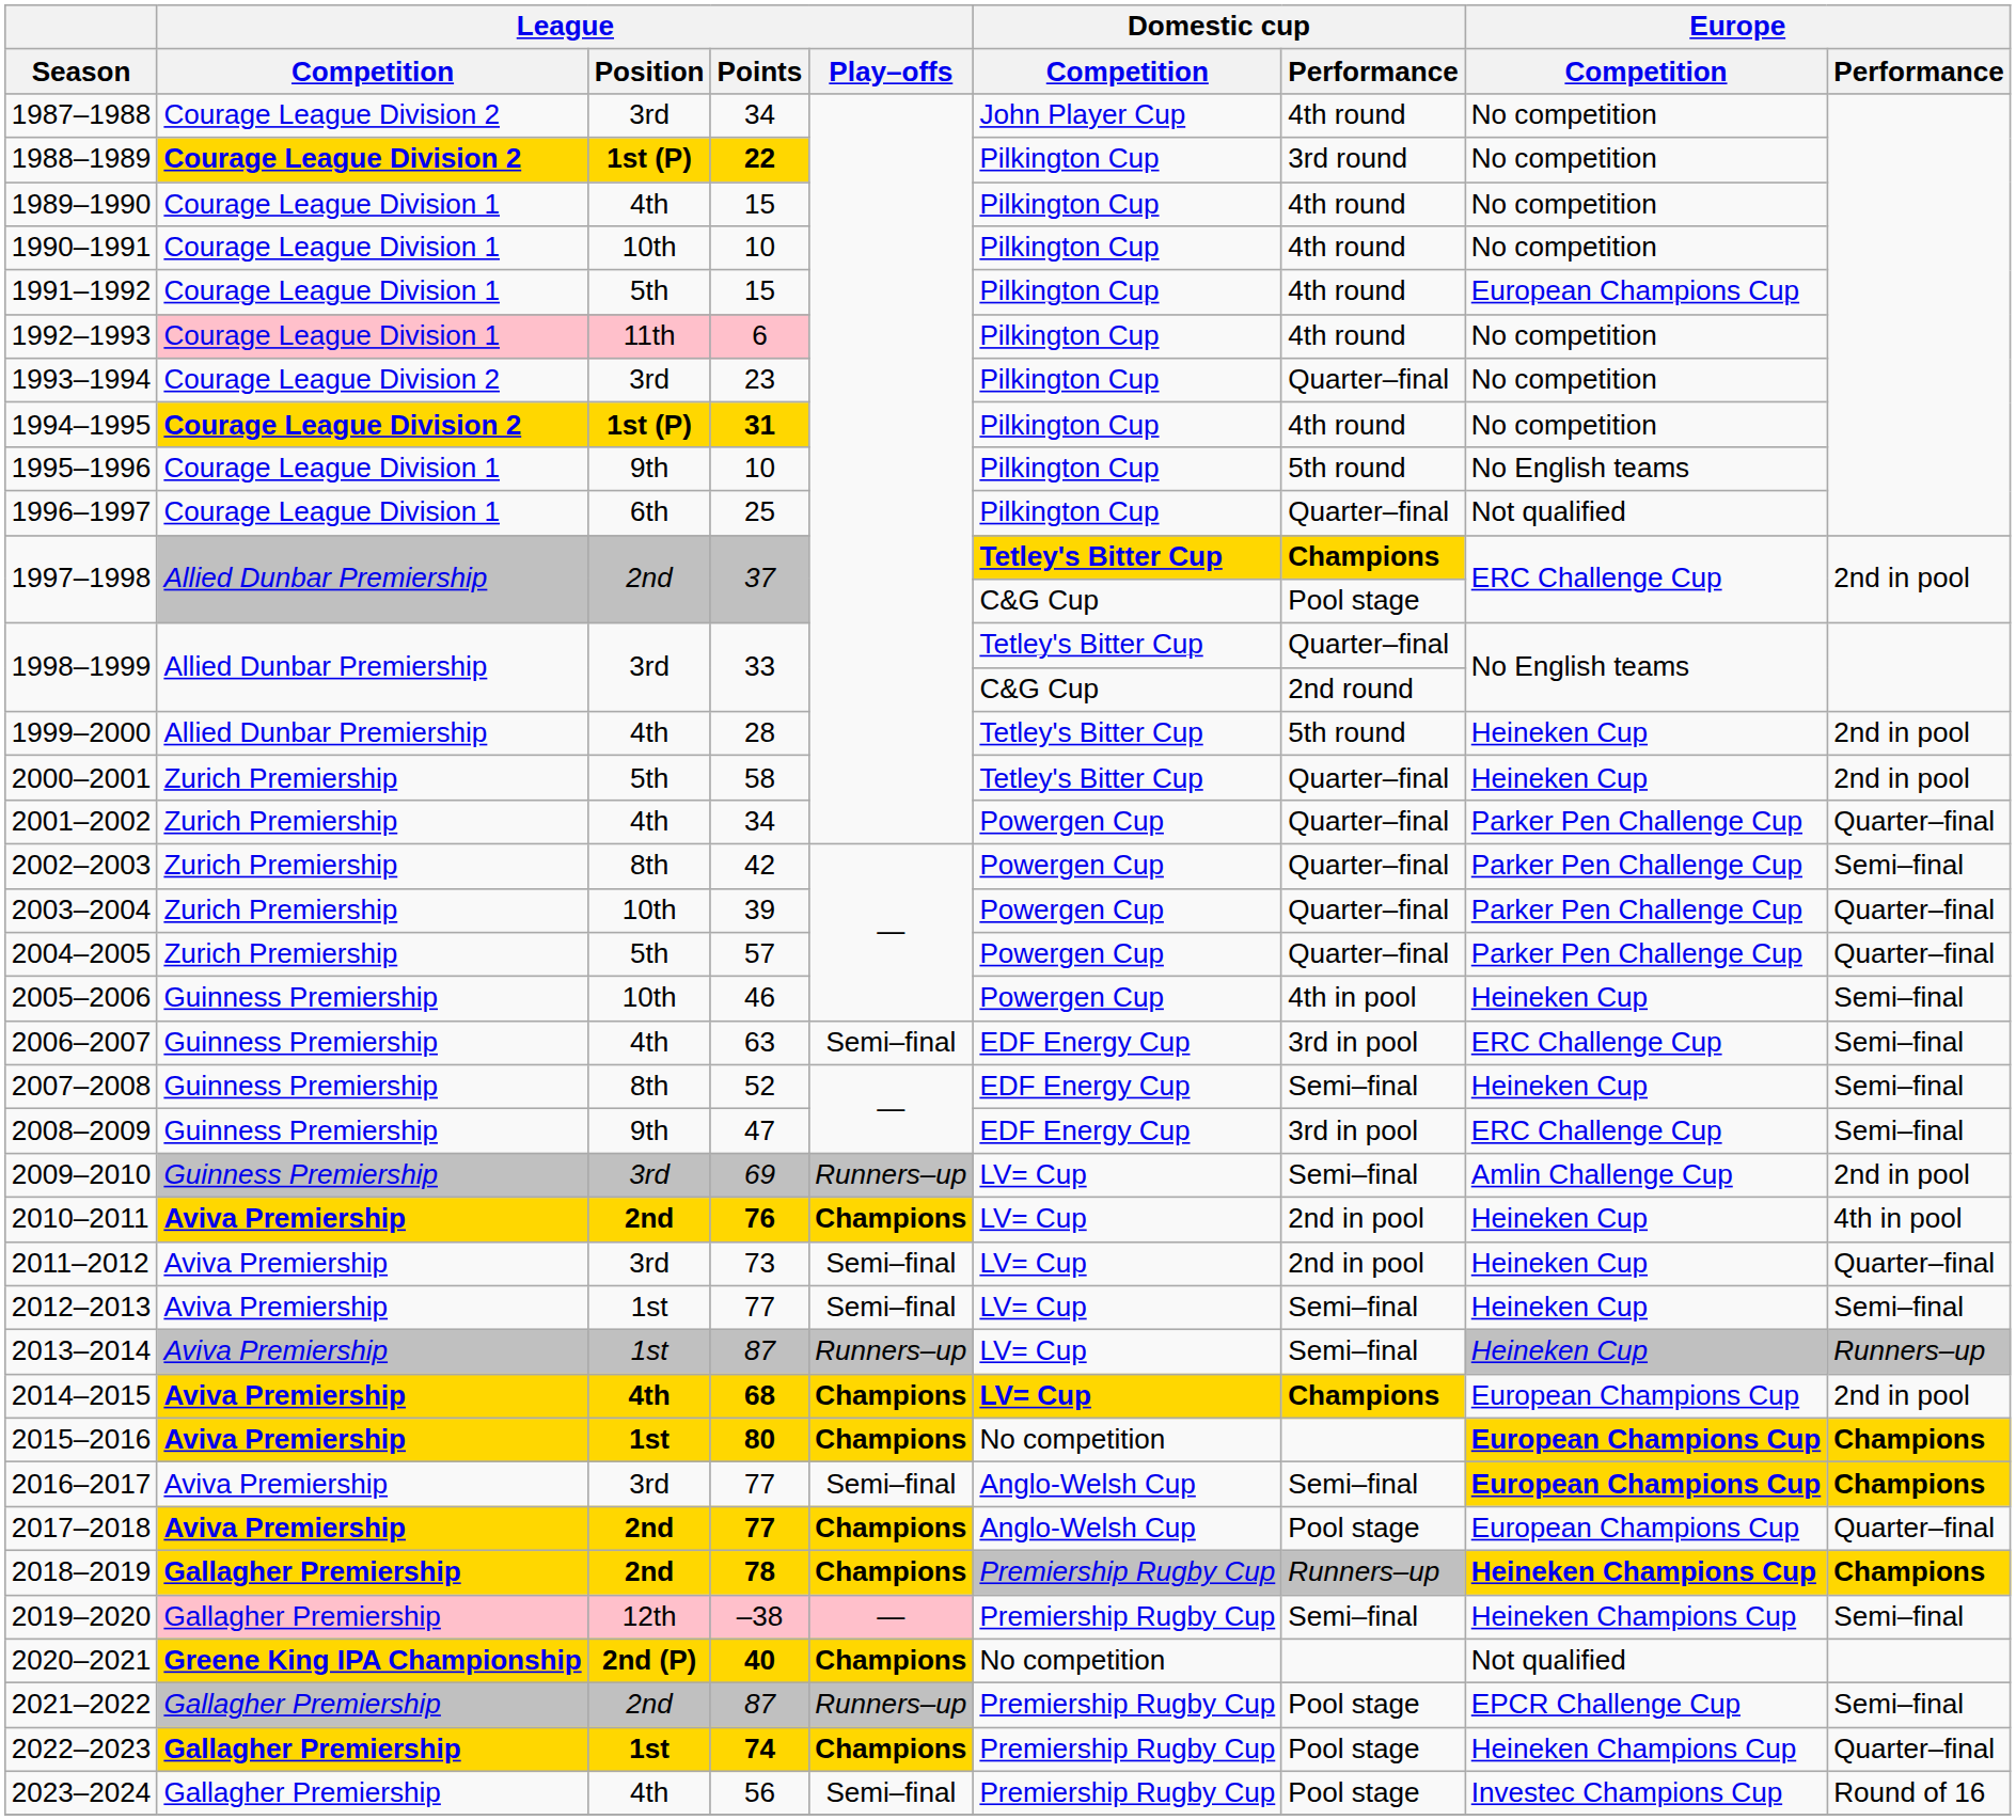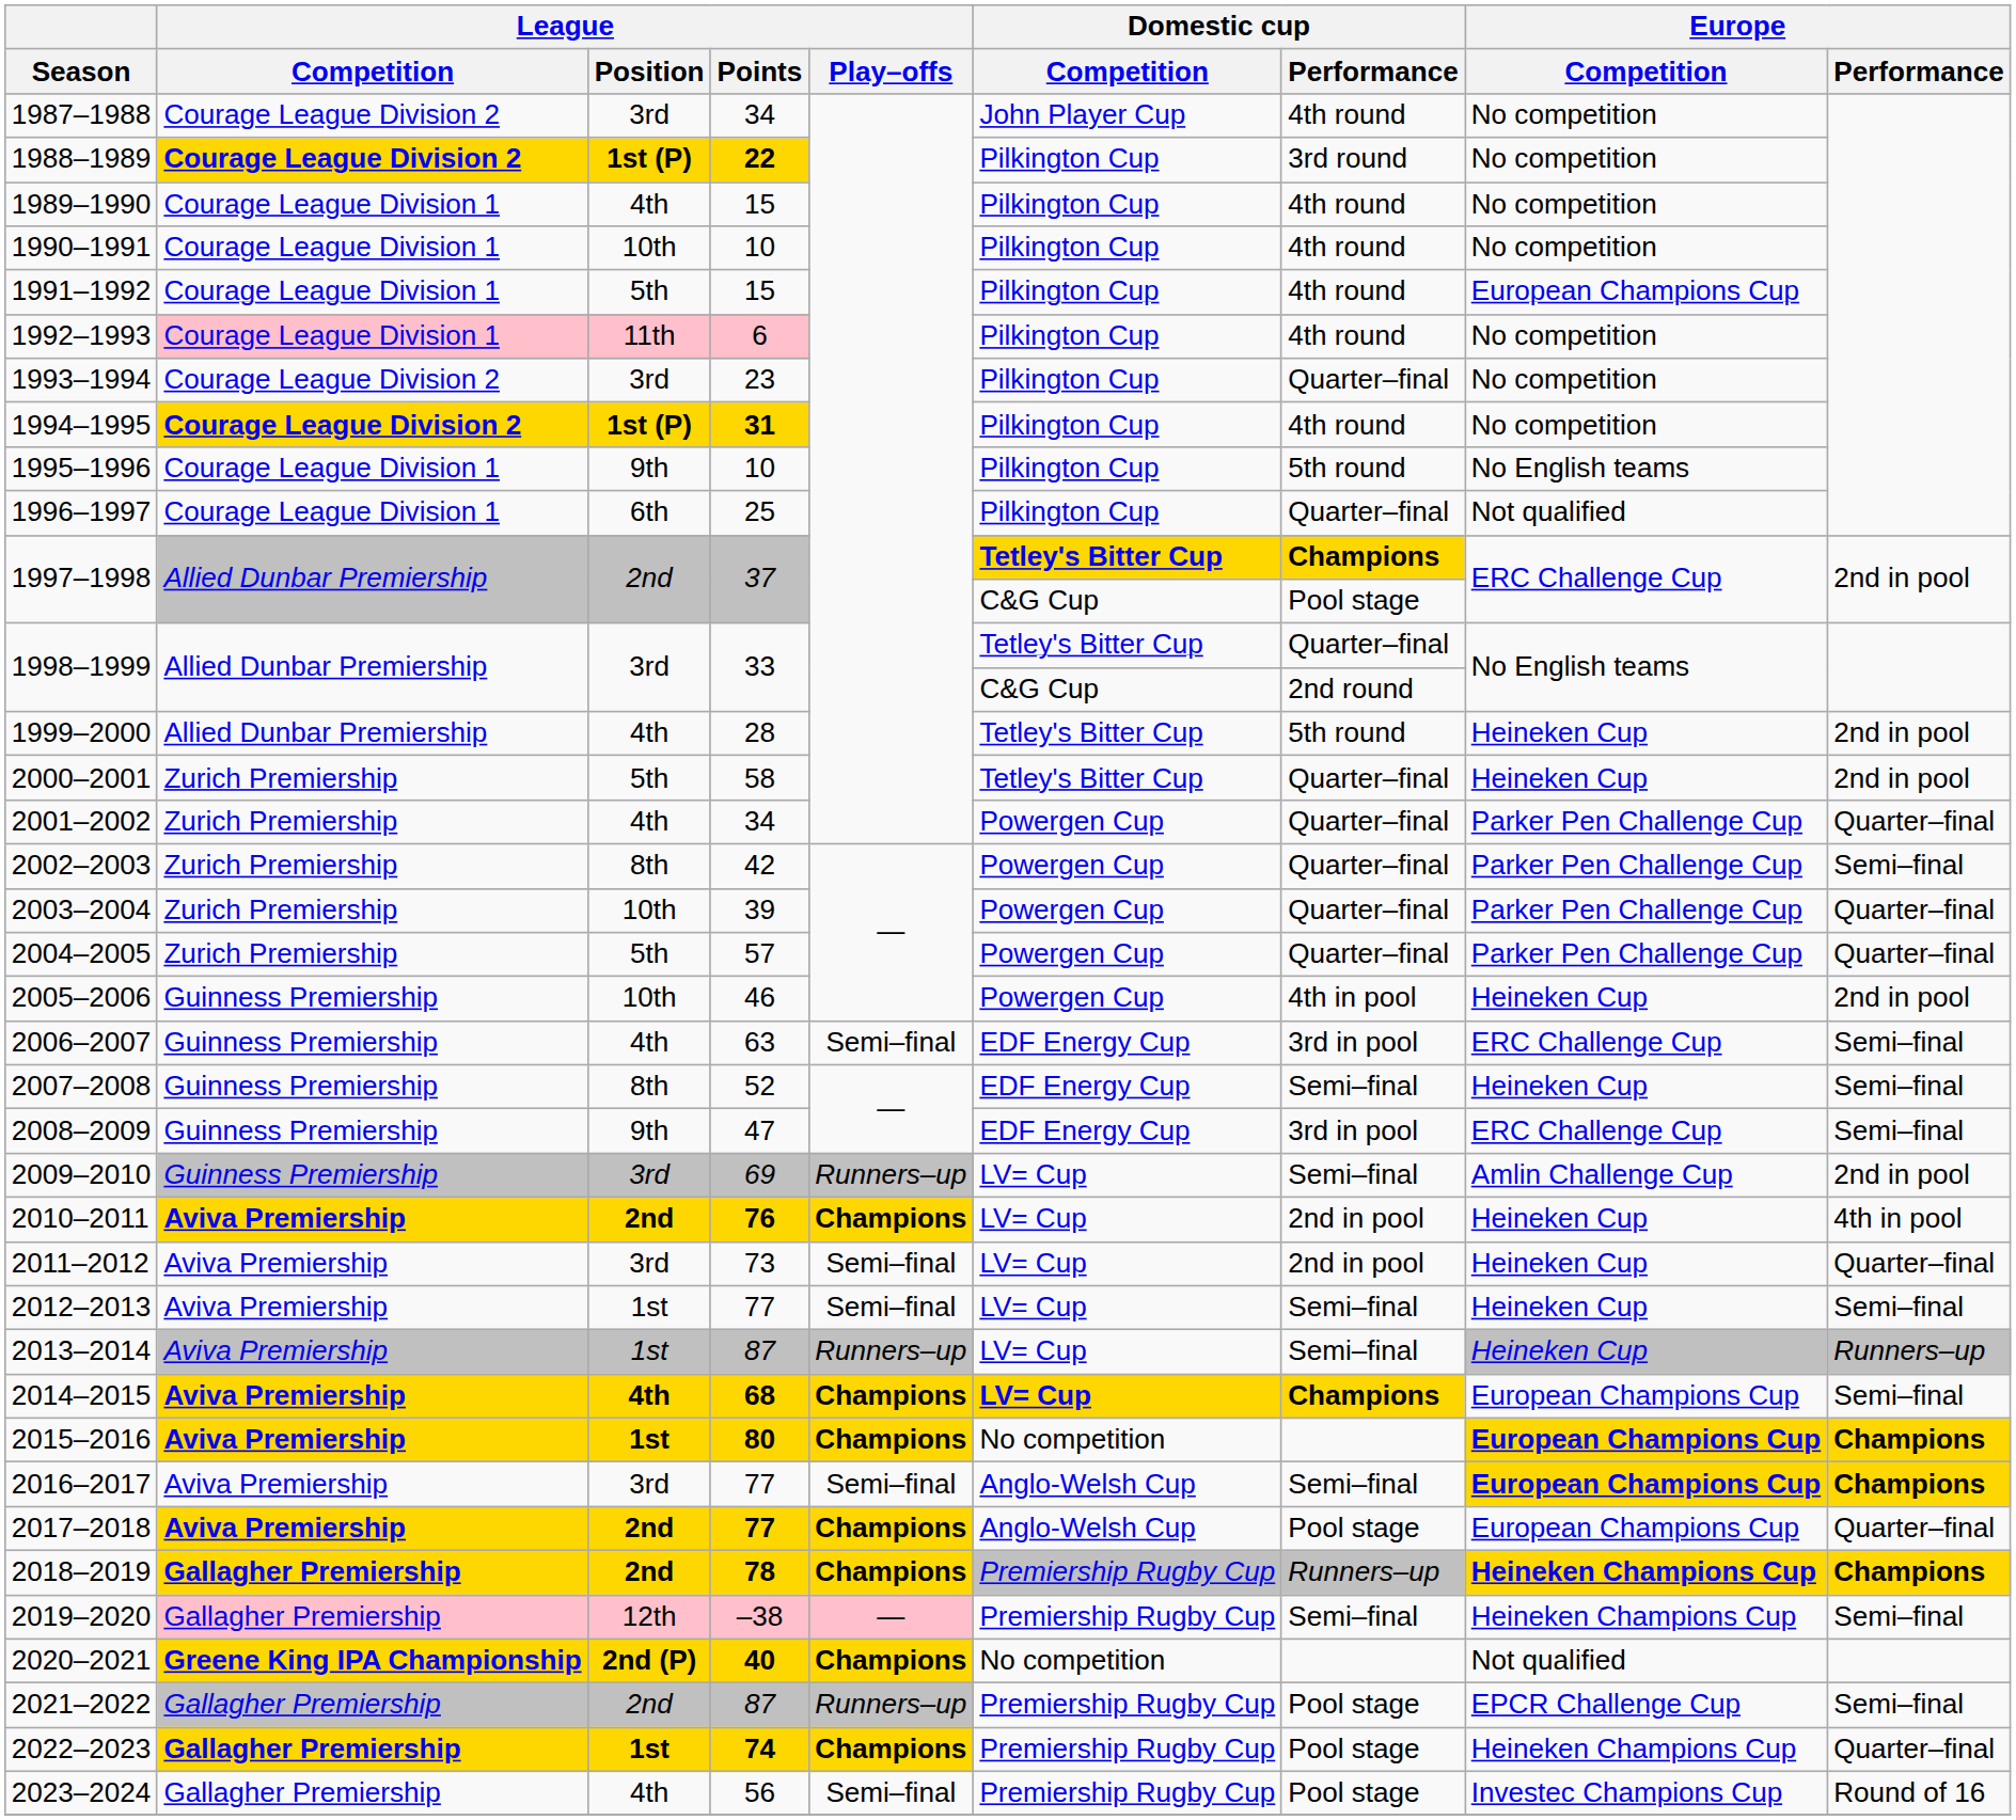 <table class="wikitable">
 <tr>
 <th></th>
 <th colspan="4"><a href='#'>League</a></th>
 <th colspan="2">Domestic cup</th>
 <th colspan="2"><a href='#'>Europe</a></th>
 </tr>
 <tr>
 <th>Season</th>
 <th><a href='#'>Competition</a></th>
 <th>Position</th>
 <th>Points</th>
 <th><a href='#'>Play–offs</a></th>
 <th><a href='#'>Competition</a></th>
 <th>Performance</th>
 <th><a href='#'>Competition</a></th>
 <th>Performance</th>
 </tr>
 <tr>
 <td>1987–1988</td>
 <td><a href='#'>Courage League Division 2</a></td>
 <td align=center>3rd</td>
 <td align=center>34</td>
 <td rowspan=17 align=center></td>
 <td><a href='#'>John Player Cup</a></td>
 <td>4th round</td>
 <td>No competition</td>
 <td rowspan=10 align=center></td>
 </tr>
 <tr>
 <td>1988–1989</td>
 <td style="background:gold"><strong><a href='#'>Courage League Division 2</a></strong></td>
 <td style="background:gold" align=center><strong>1st (P)</strong></td>
 <td style="background:gold" align=center><strong>22</strong></td>
 <td><a href='#'>Pilkington Cup</a></td>
 <td>3rd round</td>
 <td>No competition</td>
 </tr>
 <tr>
 <td>1989–1990</td>
 <td><a href='#'>Courage League Division 1</a></td>
 <td align=center>4th</td>
 <td align=center>15</td>
 <td><a href='#'>Pilkington Cup</a></td>
 <td>4th round</td>
 <td>No competition</td>
 </tr>
 <tr>
 <td>1990–1991</td>
 <td><a href='#'>Courage League Division 1</a></td>
 <td align=center>10th</td>
 <td align=center>10</td>
 <td><a href='#'>Pilkington Cup</a></td>
 <td>4th round</td>
 <td>No competition</td>
 </tr>
 <tr>
 <td>1991–1992</td>
 <td><a href='#'>Courage League Division 1</a></td>
 <td align=center>5th</td>
 <td align=center>15</td>
 <td><a href='#'>Pilkington Cup</a></td>
 <td>4th round</td>
 <td><a href='#'>European Champions Cup</a></td>
 </tr>
 <tr>
 <td>1992–1993</td>
 <td style="background:pink"><a href='#'>Courage League Division 1</a></td>
 <td style="background:pink" align=center>11th</td>
 <td style="background:pink" align=center>6</td>
 <td><a href='#'>Pilkington Cup</a></td>
 <td>4th round</td>
 <td>No competition</td>
 </tr>
 <tr>
 <td>1993–1994</td>
 <td><a href='#'>Courage League Division 2</a></td>
 <td align=center>3rd</td>
 <td align=center>23</td>
 <td><a href='#'>Pilkington Cup</a></td>
 <td>Quarter–final</td>
 <td>No competition</td>
 </tr>
 <tr>
 <td>1994–1995</td>
 <td style="background:gold"><strong><a href='#'>Courage League Division 2</a></strong></td>
 <td style="background:gold" align=center><strong>1st (P)</strong></td>
 <td style="background:gold" align=center><strong>31</strong></td>
 <td><a href='#'>Pilkington Cup</a></td>
 <td>4th round</td>
 <td>No competition</td>
 </tr>
 <tr>
 <td>1995–1996</td>
 <td><a href='#'>Courage League Division 1</a></td>
 <td align=center>9th</td>
 <td align=center>10</td>
 <td><a href='#'>Pilkington Cup</a></td>
 <td>5th round</td>
 <td>No English teams</td>
 </tr>
 <tr>
 <td>1996–1997</td>
 <td><a href='#'>Courage League Division 1</a></td>
 <td align=center>6th</td>
 <td align=center>25</td>
 <td><a href='#'>Pilkington Cup</a></td>
 <td>Quarter–final</td>
 <td>Not qualified</td>
 </tr>
 <tr>
 <td rowspan=2>1997–1998</td>
 <td rowspan=2 style="background:silver"><em><a href='#'>Allied Dunbar Premiership</a></em></td>
 <td rowspan=2 style="background:silver" align=center><em>2nd</em></td>
 <td rowspan=2 style="background:silver" align=center><em>37</em></td>
 <td style="background:gold"><strong><a href='#'>Tetley's Bitter Cup</a></strong></td>
 <td style="background:gold"><strong>Champions</strong></td>
 <td rowspan=2><a href='#'>ERC Challenge Cup</a></td>
 <td rowspan=2>2nd in pool</td>
 </tr>
 <tr>
 <td>C&G Cup</td>
 <td>Pool stage</td>
 </tr>
 <tr>
 <td rowspan=2>1998–1999</td>
 <td rowspan=2><a href='#'>Allied Dunbar Premiership</a></td>
 <td rowspan=2 align=center>3rd</td>
 <td rowspan=2 align=center>33</td>
 <td><a href='#'>Tetley's Bitter Cup</a></td>
 <td>Quarter–final</td>
 <td rowspan=2>No English teams</td>
 <td rowspan=2 align=center></td>
 </tr>
 <tr>
 <td>C&G Cup</td>
 <td>2nd round</td>
 </tr>
 <tr>
 <td>1999–2000</td>
 <td><a href='#'>Allied Dunbar Premiership</a></td>
 <td align=center>4th</td>
 <td align=center>28</td>
 <td><a href='#'>Tetley's Bitter Cup</a></td>
 <td>5th round</td>
 <td><a href='#'>Heineken Cup</a></td>
 <td>2nd in pool</td>
 </tr>
 <tr>
 <td>2000–2001</td>
 <td><a href='#'>Zurich Premiership</a></td>
 <td align=center>5th</td>
 <td align=center>58</td>
 <td><a href='#'>Tetley's Bitter Cup</a></td>
 <td>Quarter–final</td>
 <td><a href='#'>Heineken Cup</a></td>
 <td>2nd in pool</td>
 </tr>
 <tr>
 <td>2001–2002</td>
 <td><a href='#'>Zurich Premiership</a></td>
 <td align=center>4th</td>
 <td align=center>34</td>
 <td><a href='#'>Powergen Cup</a></td>
 <td>Quarter–final</td>
 <td><a href='#'>Parker Pen Challenge Cup</a></td>
 <td>Quarter–final</td>
 </tr>
 <tr>
 <td>2002–2003</td>
 <td><a href='#'>Zurich Premiership</a></td>
 <td align=center>8th</td>
 <td align=center>42</td>
 <td rowspan=4 align=center>—</td>
 <td><a href='#'>Powergen Cup</a></td>
 <td>Quarter–final</td>
 <td><a href='#'>Parker Pen Challenge Cup</a></td>
 <td>Semi–final</td>
 </tr>
 <tr>
 <td>2003–2004</td>
 <td><a href='#'>Zurich Premiership</a></td>
 <td align=center>10th</td>
 <td align=center>39</td>
 <td><a href='#'>Powergen Cup</a></td>
 <td>Quarter–final</td>
 <td><a href='#'>Parker Pen Challenge Cup</a></td>
 <td>Quarter–final</td>
 </tr>
 <tr>
 <td>2004–2005</td>
 <td><a href='#'>Zurich Premiership</a></td>
 <td align=center>5th</td>
 <td align=center>57</td>
 <td><a href='#'>Powergen Cup</a></td>
 <td>Quarter–final</td>
 <td><a href='#'>Parker Pen Challenge Cup</a></td>
 <td>Quarter–final</td>
 </tr>
 <tr>
 <td>2005–2006</td>
 <td><a href='#'>Guinness Premiership</a></td>
 <td align=center>10th</td>
 <td align=center>46</td>
 <td><a href='#'>Powergen Cup</a></td>
 <td>4th in pool</td>
 <td><a href='#'>Heineken Cup</a></td>
-<td>Semi–final</td>
+<td>2nd in pool</td>
 </tr>
 <tr>
 <td>2006–2007</td>
 <td><a href='#'>Guinness Premiership</a></td>
 <td align=center>4th</td>
 <td align=center>63</td>
 <td align=center>Semi–final</td>
 <td><a href='#'>EDF Energy Cup</a></td>
 <td>3rd in pool</td>
 <td><a href='#'>ERC Challenge Cup</a></td>
 <td>Semi–final</td>
 </tr>
 <tr>
 <td>2007–2008</td>
 <td><a href='#'>Guinness Premiership</a></td>
 <td align=center>8th</td>
 <td align=center>52</td>
 <td rowspan=2 align=center>—</td>
 <td><a href='#'>EDF Energy Cup</a></td>
 <td>Semi–final</td>
 <td><a href='#'>Heineken Cup</a></td>
 <td>Semi–final</td>
 </tr>
 <tr>
 <td>2008–2009</td>
 <td><a href='#'>Guinness Premiership</a></td>
 <td align=center>9th</td>
 <td align=center>47</td>
 <td><a href='#'>EDF Energy Cup</a></td>
 <td>3rd in pool</td>
 <td><a href='#'>ERC Challenge Cup</a></td>
 <td>Semi–final</td>
 </tr>
 <tr>
 <td>2009–2010</td>
 <td style="background:silver"><em><a href='#'>Guinness Premiership</a></em></td>
 <td style="background:silver" align=center><em>3rd</em></td>
 <td style="background:silver" align=center><em>69</em></td>
 <td style="background:silver" align=center><em>Runners–up</em></td>
 <td><a href='#'>LV= Cup</a></td>
 <td>Semi–final</td>
 <td><a href='#'>Amlin Challenge Cup</a></td>
 <td>2nd in pool</td>
 </tr>
 <tr>
 <td>2010–2011</td>
 <td style="background:gold"><strong><a href='#'>Aviva Premiership</a></strong></td>
 <td style="background:gold" align=center><strong>2nd</strong></td>
 <td style="background:gold" align=center><strong>76</strong></td>
 <td style="background:gold" align=center><strong>Champions</strong></td>
 <td><a href='#'>LV= Cup</a></td>
 <td>2nd in pool</td>
 <td><a href='#'>Heineken Cup</a></td>
 <td>4th in pool</td>
 </tr>
 <tr>
 <td>2011–2012</td>
 <td><a href='#'>Aviva Premiership</a></td>
 <td align=center>3rd</td>
 <td align=center>73</td>
 <td align=center>Semi–final</td>
 <td><a href='#'>LV= Cup</a></td>
 <td>2nd in pool</td>
 <td><a href='#'>Heineken Cup</a></td>
 <td>Quarter–final</td>
 </tr>
 <tr>
 <td>2012–2013</td>
 <td><a href='#'>Aviva Premiership</a></td>
 <td align=center>1st</td>
 <td align=center>77</td>
 <td align=center>Semi–final</td>
 <td><a href='#'>LV= Cup</a></td>
 <td>Semi–final</td>
 <td><a href='#'>Heineken Cup</a></td>
 <td>Semi–final</td>
 </tr>
 <tr>
 <td>2013–2014</td>
 <td style="background:silver"><em><a href='#'>Aviva Premiership</a></em></td>
 <td style="background:silver" align=center><em>1st</em></td>
 <td style="background:silver" align=center><em>87</em></td>
 <td style="background:silver" align=center><em>Runners–up</em></td>
 <td><a href='#'>LV= Cup</a></td>
 <td>Semi–final</td>
 <td style="background:silver"><em><a href='#'>Heineken Cup</a></em></td>
 <td style="background:silver"><em>Runners–up</em></td>
 </tr>
 <tr>
 <td>2014–2015</td>
 <td style="background:gold"><strong><a href='#'>Aviva Premiership</a></strong></td>
 <td style="background:gold" align=center><strong>4th</strong></td>
 <td style="background:gold" align=center><strong>68</strong></td>
 <td style="background:gold" align=center><strong>Champions</strong></td>
 <td style="background:gold"><strong><a href='#'>LV= Cup</a></strong></td>
 <td style="background:gold"><strong>Champions</strong></td>
 <td><a href='#'>European Champions Cup</a></td>
-<td>2nd in pool</td>
+<td>Semi–final</td>
 </tr>
 <tr>
 <td>2015–2016</td>
 <td style="background:gold"><strong><a href='#'>Aviva Premiership</a></strong></td>
 <td style="background:gold" align=center><strong>1st</strong></td>
 <td style="background:gold" align=center><strong>80</strong></td>
 <td style="background:gold" align=center><strong>Champions</strong></td>
 <td>No competition</td>
 <td align=center></td>
 <td style="background:gold"><strong><a href='#'>European Champions Cup</a></strong></td>
 <td style="background:gold"><strong>Champions</strong></td>
 </tr>
 <tr>
 <td>2016–2017</td>
 <td><a href='#'>Aviva Premiership</a></td>
 <td align=center>3rd</td>
 <td align=center>77</td>
 <td align=center>Semi–final</td>
 <td><a href='#'>Anglo-Welsh Cup</a></td>
 <td>Semi–final</td>
 <td style="background:gold"><strong><a href='#'>European Champions Cup</a></strong></td>
 <td style="background:gold"><strong>Champions</strong></td>
 </tr>
 <tr>
 <td>2017–2018</td>
 <td style="background:gold"><strong><a href='#'>Aviva Premiership</a></strong></td>
 <td style="background:gold" align=center><strong>2nd</strong></td>
 <td style="background:gold" align=center><strong>77</strong></td>
 <td style="background:gold" align=center><strong>Champions</strong></td>
 <td><a href='#'>Anglo-Welsh Cup</a></td>
 <td>Pool stage</td>
 <td><a href='#'>European Champions Cup</a></td>
 <td>Quarter–final</td>
 </tr>
 <tr>
 <td>2018–2019</td>
 <td style="background:gold"><strong><a href='#'>Gallagher Premiership</a></strong></td>
 <td style="background:gold" align=center><strong>2nd</strong></td>
 <td style="background:gold" align=center><strong>78</strong></td>
 <td style="background:gold" align=center><strong>Champions</strong></td>
 <td style="background:silver"><em><a href='#'>Premiership Rugby Cup</a></em></td>
 <td style="background:silver"><em>Runners–up</em></td>
 <td style="background:gold"><strong><a href='#'>Heineken Champions Cup</a></strong></td>
 <td style="background:gold"><strong>Champions</strong></td>
 </tr>
 <tr>
 <td>2019–2020</td>
 <td style="background:pink"><a href='#'>Gallagher Premiership</a></td>
 <td style="background:pink" align=center>12th</td>
 <td style="background:pink" align=center>–38</td>
 <td style="background:pink" align=center>—</td>
 <td><a href='#'>Premiership Rugby Cup</a></td>
 <td>Semi–final</td>
 <td><a href='#'>Heineken Champions Cup</a></td>
 <td>Semi–final</td>
 </tr>
 <tr>
 <td>2020–2021</td>
 <td style="background:gold"><strong><a href='#'>Greene King IPA Championship</a></strong></td>
 <td style="background:gold" align=center><strong>2nd (P)</strong></td>
 <td style="background:gold" align=center><strong>40</strong></td>
 <td style="background:gold" align=center><strong>Champions</strong></td>
 <td>No competition</td>
 <td align=center></td>
 <td>Not qualified</td>
 <td align=center></td>
 </tr>
 <tr>
 <td>2021–2022</td>
 <td style="background:silver"><em><a href='#'>Gallagher Premiership</a></em></td>
 <td style="background:silver" align=center><em>2nd</em></td>
 <td style="background:silver" align=center><em>87</em></td>
 <td style="background:silver" align=center><em>Runners–up</em></td>
 <td><a href='#'>Premiership Rugby Cup</a></td>
 <td>Pool stage</td>
 <td><a href='#'>EPCR Challenge Cup</a></td>
 <td>Semi–final</td>
 </tr>
 <tr>
 <td>2022–2023</td>
 <td style="background:gold"><strong><a href='#'>Gallagher Premiership</a></strong></td>
 <td style="background:gold" align=center><strong>1st</strong></td>
 <td style="background:gold" align=center><strong>74</strong></td>
 <td style="background:gold" align=center><strong>Champions</strong></td>
 <td><a href='#'>Premiership Rugby Cup</a></td>
 <td>Pool stage</td>
 <td><a href='#'>Heineken Champions Cup</a></td>
 <td>Quarter–final</td>
 </tr>
 <tr>
 <td>2023–2024</td>
 <td><a href='#'>Gallagher Premiership</a></td>
 <td align=center>4th</td>
 <td align=center>56</td>
 <td align=center>Semi–final</td>
 <td><a href='#'>Premiership Rugby Cup</a></td>
 <td>Pool stage</td>
 <td><a href='#'>Investec Champions Cup</a></td>
 <td>Round of 16</td>
 </tr>
 <tr>
 </tr>
 </table>
